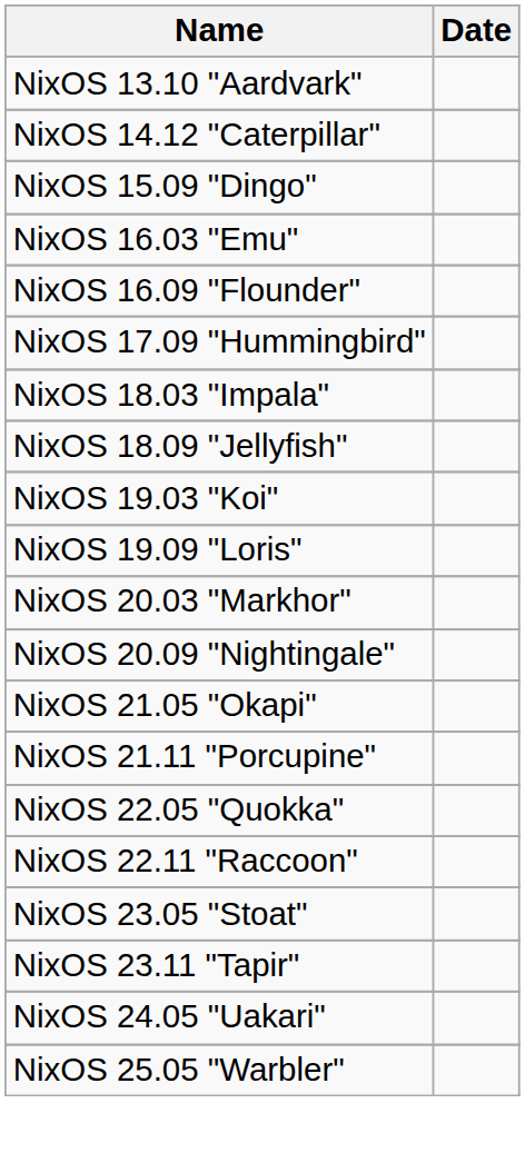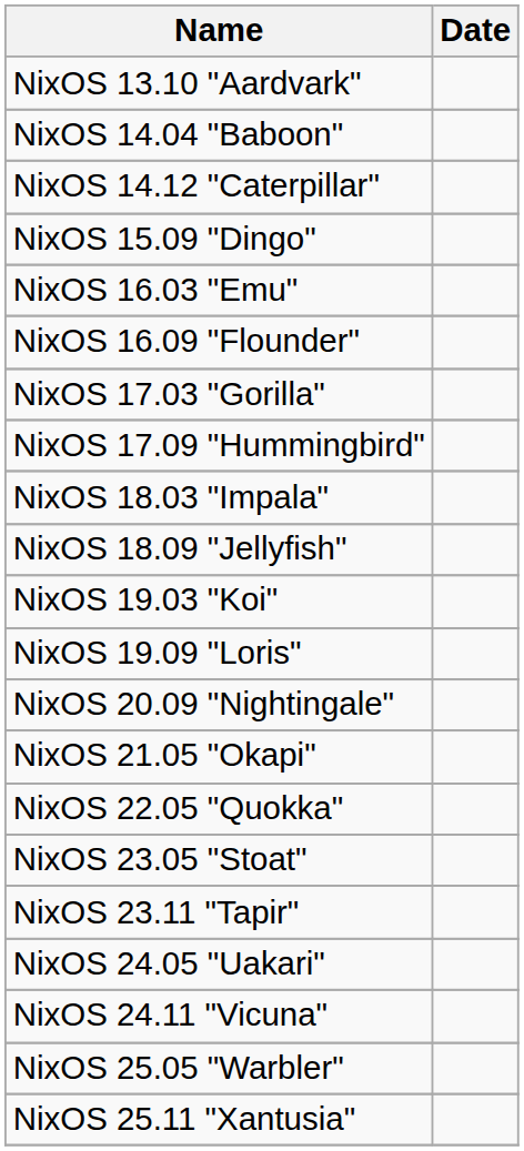 <table class="wikitable sortable">
 <tr>
 <th>Name</th>
 <th>Date</th>
 </tr>
 <tr>
 <td>NixOS 13.10 "Aardvark"</td>
 <td></td>
 </tr>
 <tr>
+</tr>
+<tr>
+<td>NixOS 14.04 "Baboon"</td>
+<td></td>
 </tr>
 <tr>
 </tr>
 <tr>
 <td>NixOS 14.12 "Caterpillar"</td>
 <td></td>
 </tr>
 <tr>
 </tr>
 <tr>
 <td>NixOS 15.09 "Dingo"</td>
 <td></td>
 </tr>
 <tr>
 </tr>
 <tr>
 <td>NixOS 16.03 "Emu"</td>
 <td></td>
 </tr>
 <tr>
 </tr>
 <tr>
 <td>NixOS 16.09 "Flounder"</td>
 <td></td>
 </tr>
 <tr>
+</tr>
+<tr>
+<td>NixOS 17.03 "Gorilla"</td>
+<td></td>
 </tr>
 <tr>
 </tr>
 <tr>
 <td>NixOS 17.09 "Hummingbird"</td>
 <td></td>
 </tr>
 <tr>
 </tr>
 <tr>
 <td>NixOS 18.03 "Impala"</td>
 <td></td>
 </tr>
 <tr>
 </tr>
 <tr>
 <td>NixOS 18.09 "Jellyfish"</td>
 <td></td>
 </tr>
 <tr>
 </tr>
 <tr>
 <td>NixOS 19.03 "Koi"</td>
 <td></td>
 </tr>
 <tr>
 </tr>
 <tr>
 <td>NixOS 19.09 "Loris"</td>
 <td></td>
 </tr>
 <tr>
 </tr>
 <tr>
-<td>NixOS 20.03 "Markhor"</td>
-<td></td>
-</tr>
-<tr>
 </tr>
 <tr>
 <td>NixOS 20.09 "Nightingale"</td>
 <td></td>
 </tr>
 <tr>
 </tr>
 <tr>
 <td>NixOS 21.05 "Okapi"</td>
 <td></td>
 </tr>
 <tr>
 </tr>
 <tr>
-<td>NixOS 21.11 "Porcupine"</td>
-<td></td>
-</tr>
-<tr>
 </tr>
 <tr>
 <td>NixOS 22.05 "Quokka"</td>
 <td></td>
 </tr>
 <tr>
-</tr>
-<tr>
-<td>NixOS 22.11 "Raccoon"</td>
-<td></td>
 </tr>
 <tr>
 </tr>
 <tr>
 <td>NixOS 23.05 "Stoat"</td>
 <td></td>
 </tr>
 <tr>
 </tr>
 <tr>
 <td>NixOS 23.11 "Tapir"</td>
 <td></td>
 </tr>
 <tr>
 </tr>
 <tr>
 <td>NixOS 24.05 "Uakari"</td>
 <td></td>
 </tr>
 <tr>
 </tr>
 <tr>
+<td>NixOS 24.11 "Vicuna"</td>
+<td></td>
+</tr>
+<tr>
 </tr>
 <tr>
 <td>NixOS 25.05 "Warbler"</td>
 <td></td>
 </tr>
 <tr>
 </tr>
 <tr>
+<td>NixOS 25.11 "Xantusia"</td>
+<td></td>
+</tr>
+<tr>
 </tr>
 </table>
